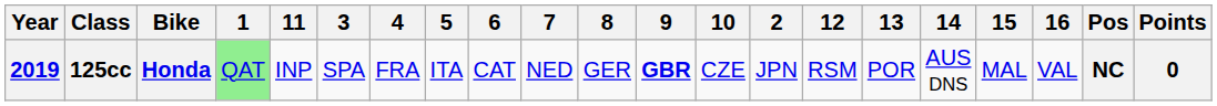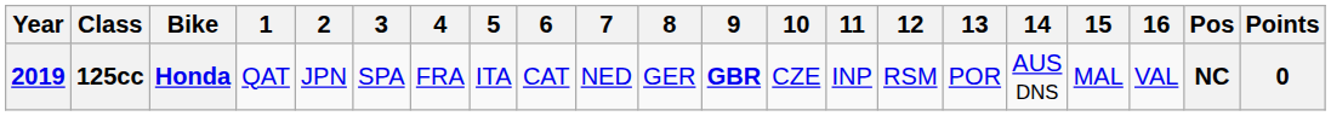 <table class="wikitable" style="text-align:center">
 <tr>
 <th>Year</th>
 <th>Class</th>
 <th>Bike</th>
 <th>1</th>
-<th>11</th>
+<th>2</th>
 <th>3</th>
 <th>4</th>
 <th>5</th>
 <th>6</th>
 <th>7</th>
 <th>8</th>
 <th>9</th>
 <th>10</th>
-<th>2</th>
+<th>11</th>
 <th>12</th>
 <th>13</th>
 <th>14</th>
 <th>15</th>
 <th>16</th>
 <th>Pos</th>
 <th>Points</th>
 </tr>
 <tr>
 <th align="left"><a href='#'>2019</a></th>
 <th align="left">125cc</th>
 <th align="left"><a href='#'>Honda</a></th>
-<td style="background: lightgreen;"><a href='#'>QAT</a></td>
-<td><a href='#'>INP</a></td>
+<td><a href='#'>QAT</a></td>
+<td><a href='#'>JPN</a></td>
 <td><a href='#'>SPA</a></td>
 <td><a href='#'>FRA</a></td>
 <td><a href='#'>ITA</a></td>
 <td><a href='#'>CAT</a></td>
 <td><a href='#'>NED</a></td>
 <td><a href='#'>GER</a></td>
 <td><strong><a href='#'>GBR</a></strong></td>
 <td><a href='#'>CZE</a></td>
-<td><a href='#'>JPN</a></td>
+<td><a href='#'>INP</a></td>
 <td><a href='#'>RSM</a></td>
 <td><a href='#'>POR</a></td>
 <td><a href='#'>AUS</a><br><small>DNS</small></td>
 <td><a href='#'>MAL</a></td>
 <td><a href='#'>VAL</a></td>
 <th>NC</th>
 <th>0</th>
 </tr>
 </table>
